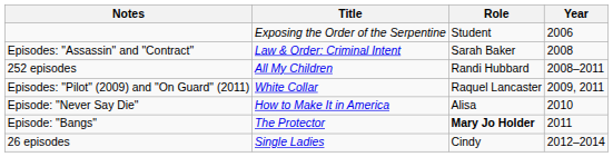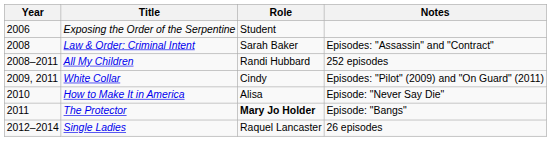 <table class="wikitable">
 <tr>
-<th>Notes</th>
+<th>Year</th>
 <th>Title</th>
 <th>Role</th>
-<th>Year</th>
+<th>Notes</th>
 </tr>
 <tr>
-<td></td>
+<td>2006</td>
 <td><em>Exposing the Order of the Serpentine</em></td>
 <td>Student</td>
-<td>2006</td>
+<td></td>
 </tr>
 <tr>
-<td>Episodes: "Assassin" and "Contract"</td>
+<td>2008</td>
 <td><em><a href='#'>Law & Order: Criminal Intent</a></em></td>
 <td>Sarah Baker</td>
-<td>2008</td>
+<td>Episodes: "Assassin" and "Contract"</td>
 </tr>
 <tr>
-<td>252 episodes</td>
+<td>2008–2011</td>
 <td><em><a href='#'>All My Children</a></em></td>
 <td>Randi Hubbard</td>
-<td>2008–2011</td>
+<td>252 episodes</td>
 </tr>
 <tr>
+<td>2009, 2011</td>
+<td><em><a href='#'>White Collar</a></em></td>
+<td>Cindy</td>
 <td>Episodes: "Pilot" (2009) and "On Guard" (2011)</td>
-<td><em><a href='#'>White Collar</a></em></td>
-<td>Raquel Lancaster</td>
-<td>2009, 2011</td>
 </tr>
 <tr>
-<td>Episode: "Never Say Die"</td>
+<td>2010</td>
 <td><em><a href='#'>How to Make It in America</a></em></td>
 <td>Alisa</td>
-<td>2010</td>
+<td>Episode: "Never Say Die"</td>
 </tr>
 <tr>
-<td>Episode: "Bangs"</td>
+<td>2011</td>
 <td><em><a href='#'>The Protector</a></em></td>
 <td><strong>Mary Jo Holder</strong></td>
-<td>2011</td>
+<td>Episode: "Bangs"</td>
 </tr>
 <tr>
+<td>2012–2014</td>
+<td><em><a href='#'>Single Ladies</a></em></td>
+<td>Raquel Lancaster</td>
 <td>26 episodes</td>
-<td><em><a href='#'>Single Ladies</a></em></td>
-<td>Cindy</td>
-<td>2012–2014</td>
 </tr>
 </table>
